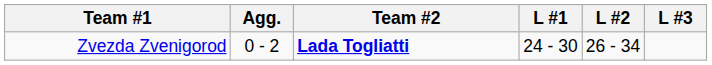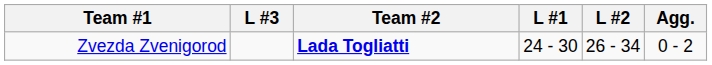 <table class=wikitable style="text-align:center">
 <tr>
 <th width=200>Team #1</th>
-<th width=50>Agg.</th>
+<th width=50>L #3</th>
 <th width=200>Team #2</th>
 <th width=50>L #1</th>
 <th width=50>L #2</th>
-<th width=50>L #3</th>
+<th width=50>Agg.</th>
 </tr>
 <tr>
 <td align=right><a href='#'>Zvezda Zvenigorod</a></td>
-<td align=center>0 - 2</td>
+<td></td>
 <td align=left><strong><a href='#'>Lada Togliatti</a></strong></td>
 <td align=center>24 - 30</td>
 <td>26 - 34</td>
-<td></td>
+<td align=center>0 - 2</td>
 </tr>
 </table>
